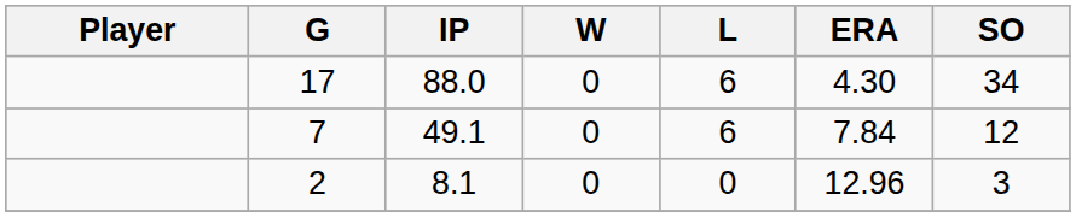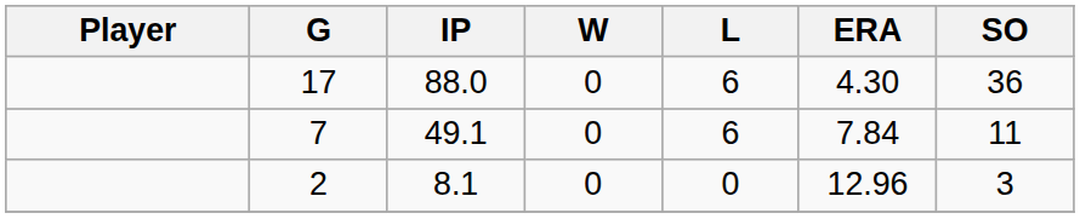 <table class="wikitable sortable">
 <tr>
 <th bgcolor="#DDDDFF" width="16%">Player</th>
 <th bgcolor="#DDDDFF" width="9%">G</th>
 <th bgcolor="#DDDDFF" width="9%">IP</th>
 <th bgcolor="#DDDDFF" width="9%">W</th>
 <th bgcolor="#DDDDFF" width="9%">L</th>
 <th bgcolor="#DDDDFF" width="9%">ERA</th>
 <th bgcolor="#DDDDFF" width="9%">SO</th>
 </tr>
 <tr align="center">
 <td></td>
 <td>17</td>
 <td>88.0</td>
 <td>0</td>
 <td>6</td>
 <td>4.30</td>
-<td>34</td>
+<td>36</td>
 </tr>
 <tr align="center">
 <td></td>
 <td>7</td>
 <td>49.1</td>
 <td>0</td>
 <td>6</td>
 <td>7.84</td>
-<td>12</td>
+<td>11</td>
 </tr>
 <tr align="center">
 <td></td>
 <td>2</td>
 <td>8.1</td>
 <td>0</td>
 <td>0</td>
 <td>12.96</td>
 <td>3</td>
 </tr>
 <tr align="center">
 </tr>
 </table>
